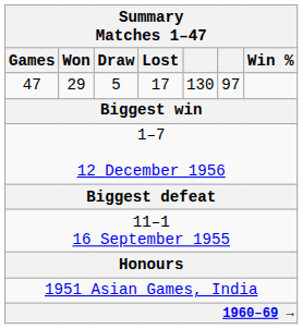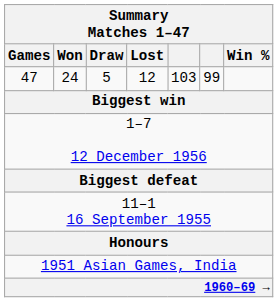 <table Class = "wikitable" style="text-align:center;">
 <tr>
 <th colspan=7>Summary <br> Matches 1–47</th>
 </tr>
 <tr>
 <th>Games</th>
 <th>Won</th>
 <th>Draw</th>
 <th>Lost</th>
 <th></th>
 <th></th>
 <th>Win %</th>
 </tr>
 <tr>
 <td>47</td>
-<td>29</td>
+<td>24</td>
 <td>5</td>
-<td>17</td>
-<td>130</td>
-<td>97</td>
+<td>12</td>
+<td>103</td>
+<td>99</td>
 <td></td>
 </tr>
 <tr>
 <th colspan=7>Biggest win</th>
 </tr>
 <tr>
 <td colspan=7> 1–7  <br><br><a href='#'>12 December 1956</a></td>
 </tr>
 <tr>
 <th colspan=7>Biggest defeat</th>
 </tr>
 <tr>
 <td colspan=7> 11–1 <br><a href='#'>16 September 1955</a></td>
 </tr>
 <tr>
 <th colspan=7>Honours</th>
 </tr>
 <tr>
 <td colspan=7> <a href='#'>1951 Asian Games, India</a></td>
 </tr>
 <tr>
 <th colspan=7 style="text-align:right; font-size: 86%;"><a href='#'>1960–69</a> →</th>
 </tr>
 </table>
